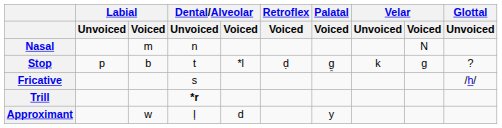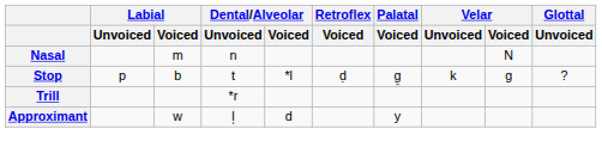 <table class="wikitable" style="margin:autmargin:auto;">
 <tr>
 <th></th>
 <th colspan="2"><a href='#'>Labial</a></th>
 <th colspan="2"><a href='#'>Dental</a>/<a href='#'>Alveolar</a></th>
 <th><a href='#'>Retroflex</a></th>
 <th><a href='#'>Palatal</a></th>
 <th colspan="2"><a href='#'>Velar</a></th>
 <th><a href='#'>Glottal</a></th>
 </tr>
 <tr style="text-align:center;">
 <th></th>
 <th>Unvoiced</th>
 <th>Voiced</th>
 <th>Unvoiced</th>
 <th>Voiced</th>
 <th>Voiced</th>
 <th>Voiced</th>
 <th>Unvoiced</th>
 <th>Voiced</th>
 <th>Unvoiced</th>
 </tr>
 <tr style="text-align:center;">
 <th><a href='#'>Nasal</a></th>
 <td></td>
 <td>m </td>
 <td>n </td>
 <td></td>
 <td></td>
 <td></td>
 <td></td>
 <td>N </td>
 <td></td>
 </tr>
 <tr style="text-align:center;">
 <th><a href='#'>Stop</a></th>
 <td>p </td>
 <td>b </td>
 <td>t </td>
 <td>*l </td>
 <td>ḍ </td>
 <td>g̯ </td>
 <td>k </td>
 <td>g </td>
 <td>? </td>
 </tr>
 <tr style="text-align:center;">
-<th><a href='#'>Fricative</a></th>
-<td></td>
-<td></td>
-<td>s </td>
-<td></td>
-<td></td>
-<td></td>
-<td></td>
-<td></td>
-<td> /<a href='#'>h</a>/</td>
-</tr>
-<tr style="text-align:center;">
 <th><a href='#'>Trill</a></th>
 <td></td>
 <td></td>
-<td><strong>*r </strong></td>
+<td>*r </td>
 <td></td>
 <td></td>
 <td></td>
 <td></td>
 <td></td>
 <td></td>
 </tr>
 <tr style="text-align:center;">
 <th><a href='#'>Approximant</a></th>
 <td></td>
 <td>w </td>
 <td>l̩ </td>
 <td>d </td>
 <td></td>
 <td>y </td>
 <td></td>
 <td></td>
 <td></td>
 </tr>
 </table>
